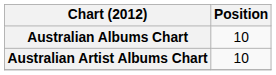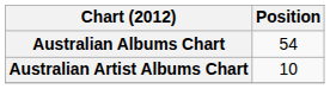 <table class="wikitable sortable plainrowheaders">
 <tr>
 <th scope="col">Chart (2012)</th>
 <th scope="col">Position</th>
 </tr>
 <tr>
 <th scope="row">Australian Albums Chart</th>
-<td style="text-align:center;">10</td>
+<td style="text-align:center;">54</td>
 </tr>
 <tr>
 <th scope="row">Australian Artist Albums Chart</th>
 <td style="text-align:center;">10</td>
 </tr>
 <tr>
 </tr>
 </table>
